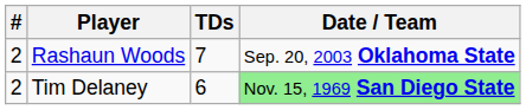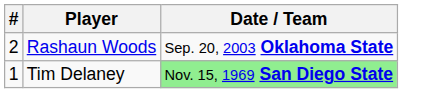 <table class="wikitable" style="font-size:90%; white-space: nowrap;">
 <tr>
 <th>#</th>
 <th>Player</th>
-<th>TDs</th>
 <th>Date / Team</th>
 </tr>
 <tr>
 <td>2</td>
 <td><a href='#'>Rashaun Woods</a></td>
-<td>7</td>
 <td><small>Sep. 20, <a href='#'>2003</a></small> <strong><a href='#'>Oklahoma State</a></strong></td>
 </tr>
 <tr>
-<td>2</td>
+<td>1</td>
 <td>Tim Delaney</td>
-<td>6</td>
 <td style="background: lightgreen;"><small>Nov. 15, <a href='#'>1969</a></small> <strong><a href='#'>San Diego State</a></strong></td>
 </tr>
 </table>
